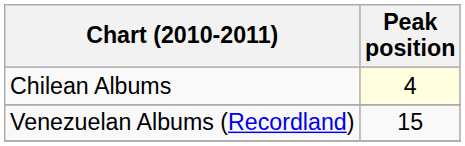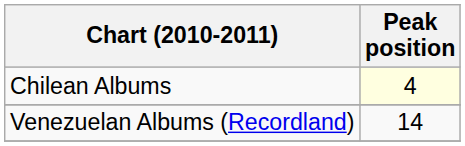 <table class="wikitable sortable">
 <tr>
 <th align="left">Chart (2010-2011)</th>
 <th style="text-align:center;">Peak<br>position</th>
 </tr>
 <tr>
 <td align="left">Chilean Albums</td>
 <td style="background: lightyellow; text-align:center;">4</td>
 </tr>
 <tr>
 </tr>
 <tr>
 </tr>
 <tr>
 </tr>
 <tr>
 </tr>
 <tr>
 <td>Venezuelan Albums (<a href='#'>Recordland</a>)</td>
-<td style="text-align:center;">15</td>
+<td style="text-align:center;">14</td>
 </tr>
 <tr>
 </tr>
 </table>
